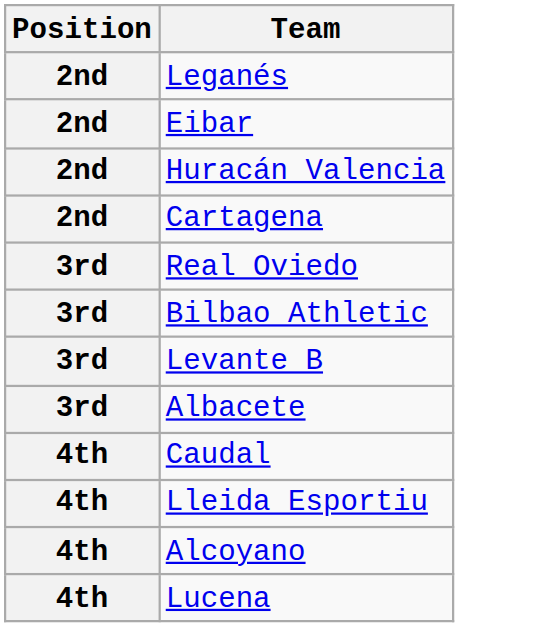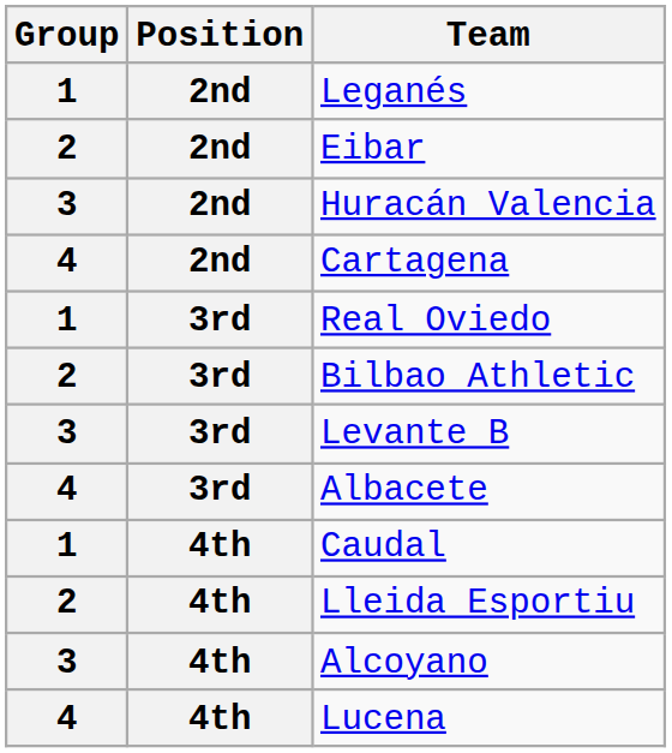 <table class="wikitable">
 <tr>
+<th>Group</th>
 <th>Position</th>
 <th>Team</th>
 </tr>
 <tr>
+<th>1</th>
 <th>2nd</th>
 <td><a href='#'>Leganés</a></td>
 </tr>
 <tr>
+<th>2</th>
 <th>2nd</th>
 <td><a href='#'>Eibar</a></td>
 </tr>
 <tr>
+<th>3</th>
 <th>2nd</th>
 <td><a href='#'>Huracán Valencia</a></td>
 </tr>
 <tr>
+<th>4</th>
 <th>2nd</th>
 <td><a href='#'>Cartagena</a></td>
 </tr>
 <tr>
+<th>1</th>
 <th>3rd</th>
 <td><a href='#'>Real Oviedo</a></td>
 </tr>
 <tr>
+<th>2</th>
 <th>3rd</th>
 <td><a href='#'>Bilbao Athletic</a></td>
 </tr>
 <tr>
+<th>3</th>
 <th>3rd</th>
 <td><a href='#'>Levante B</a></td>
 </tr>
 <tr>
+<th>4</th>
 <th>3rd</th>
 <td><a href='#'>Albacete</a></td>
 </tr>
 <tr>
+<th>1</th>
 <th>4th</th>
 <td><a href='#'>Caudal</a></td>
 </tr>
 <tr>
+<th>2</th>
 <th>4th</th>
 <td><a href='#'>Lleida Esportiu</a></td>
 </tr>
 <tr>
+<th>3</th>
 <th>4th</th>
 <td><a href='#'>Alcoyano</a></td>
 </tr>
 <tr>
+<th>4</th>
 <th>4th</th>
 <td><a href='#'>Lucena</a></td>
 </tr>
 </table>
